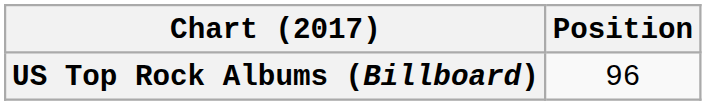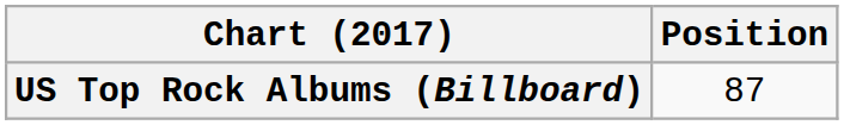 <table class="wikitable plainrowheaders" style="text-align:center">
 <tr>
 <th scope="col">Chart (2017)</th>
 <th scope="col">Position</th>
 </tr>
 <tr>
 <th scope="row">US Top Rock Albums (<em>Billboard</em>)</th>
-<td>96</td>
+<td>87</td>
 </tr>
 </table>
